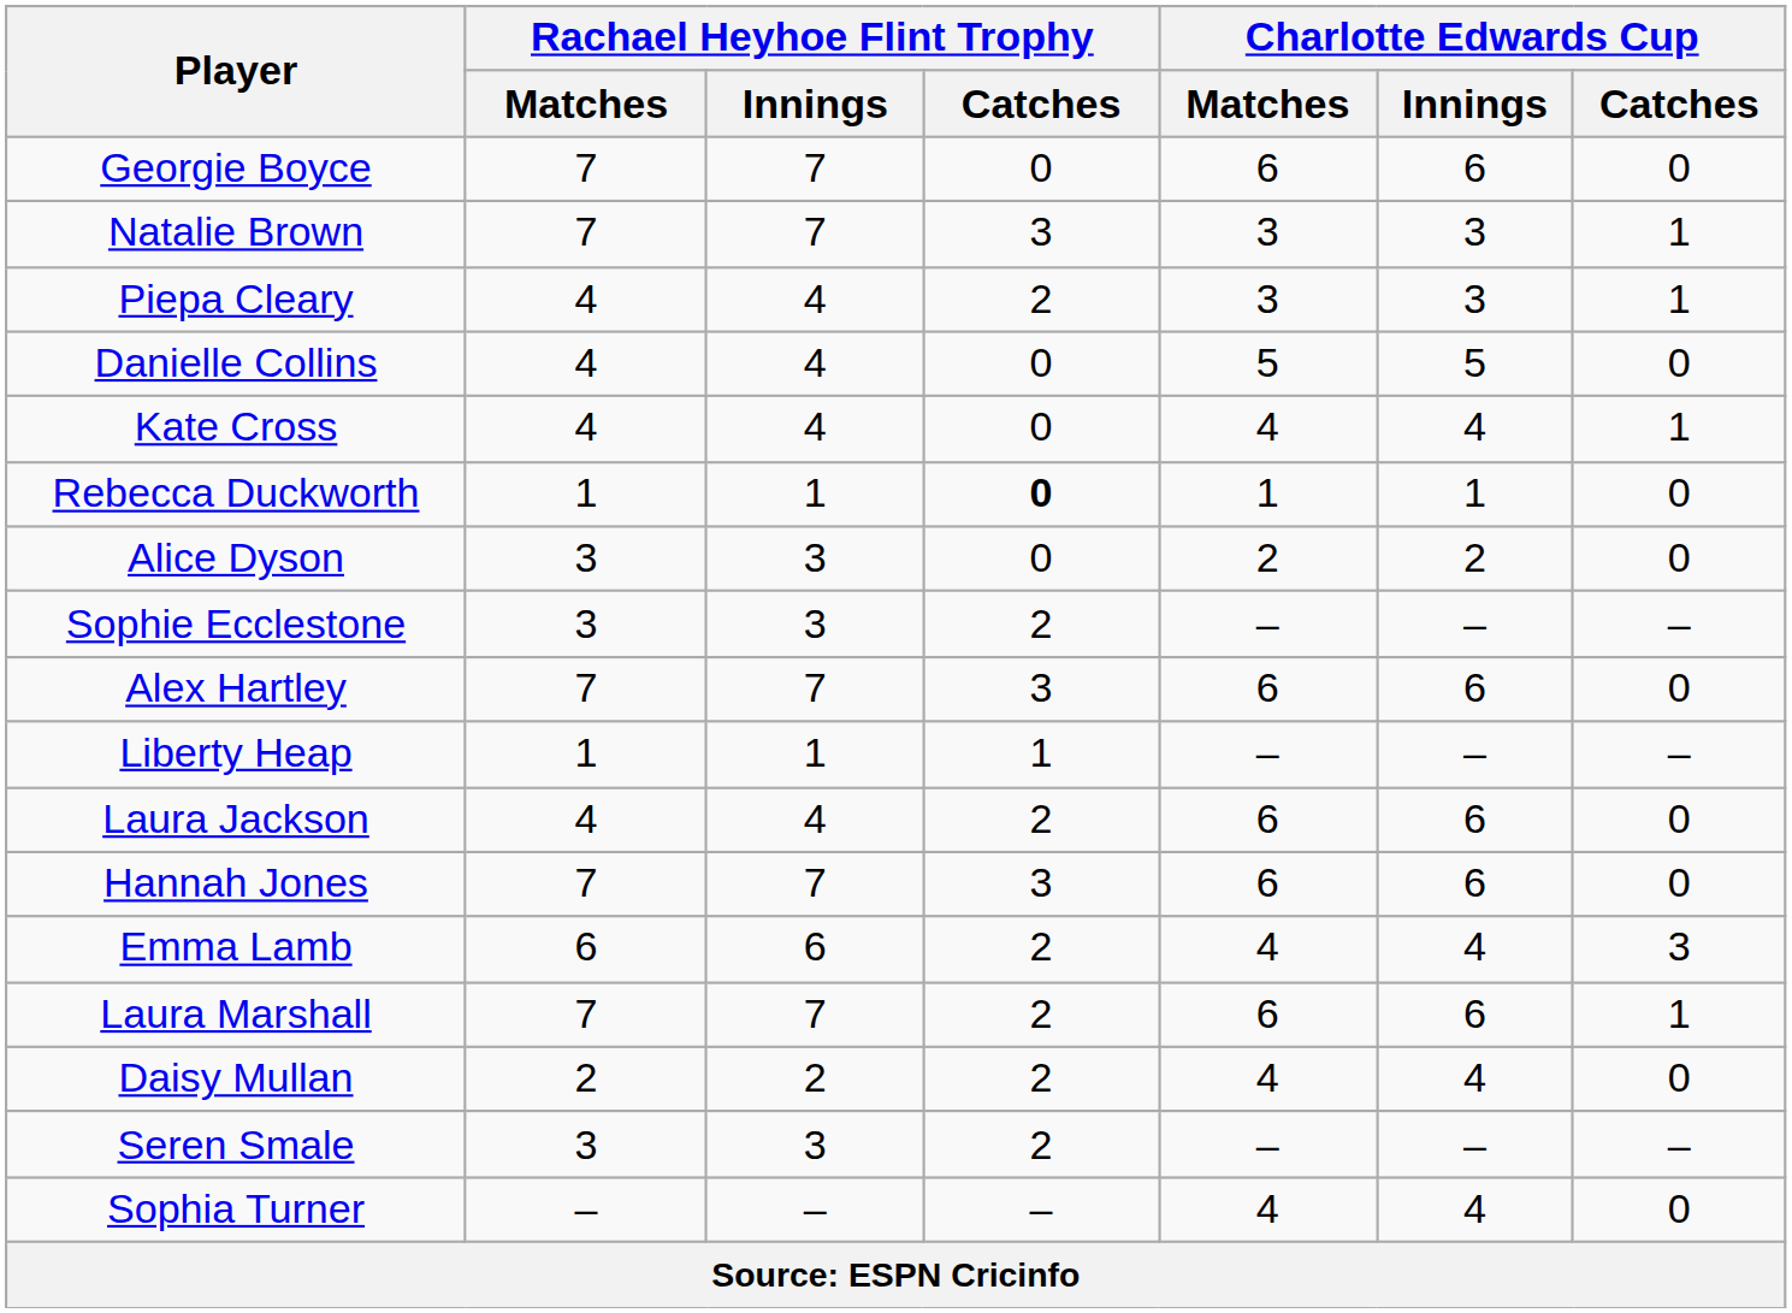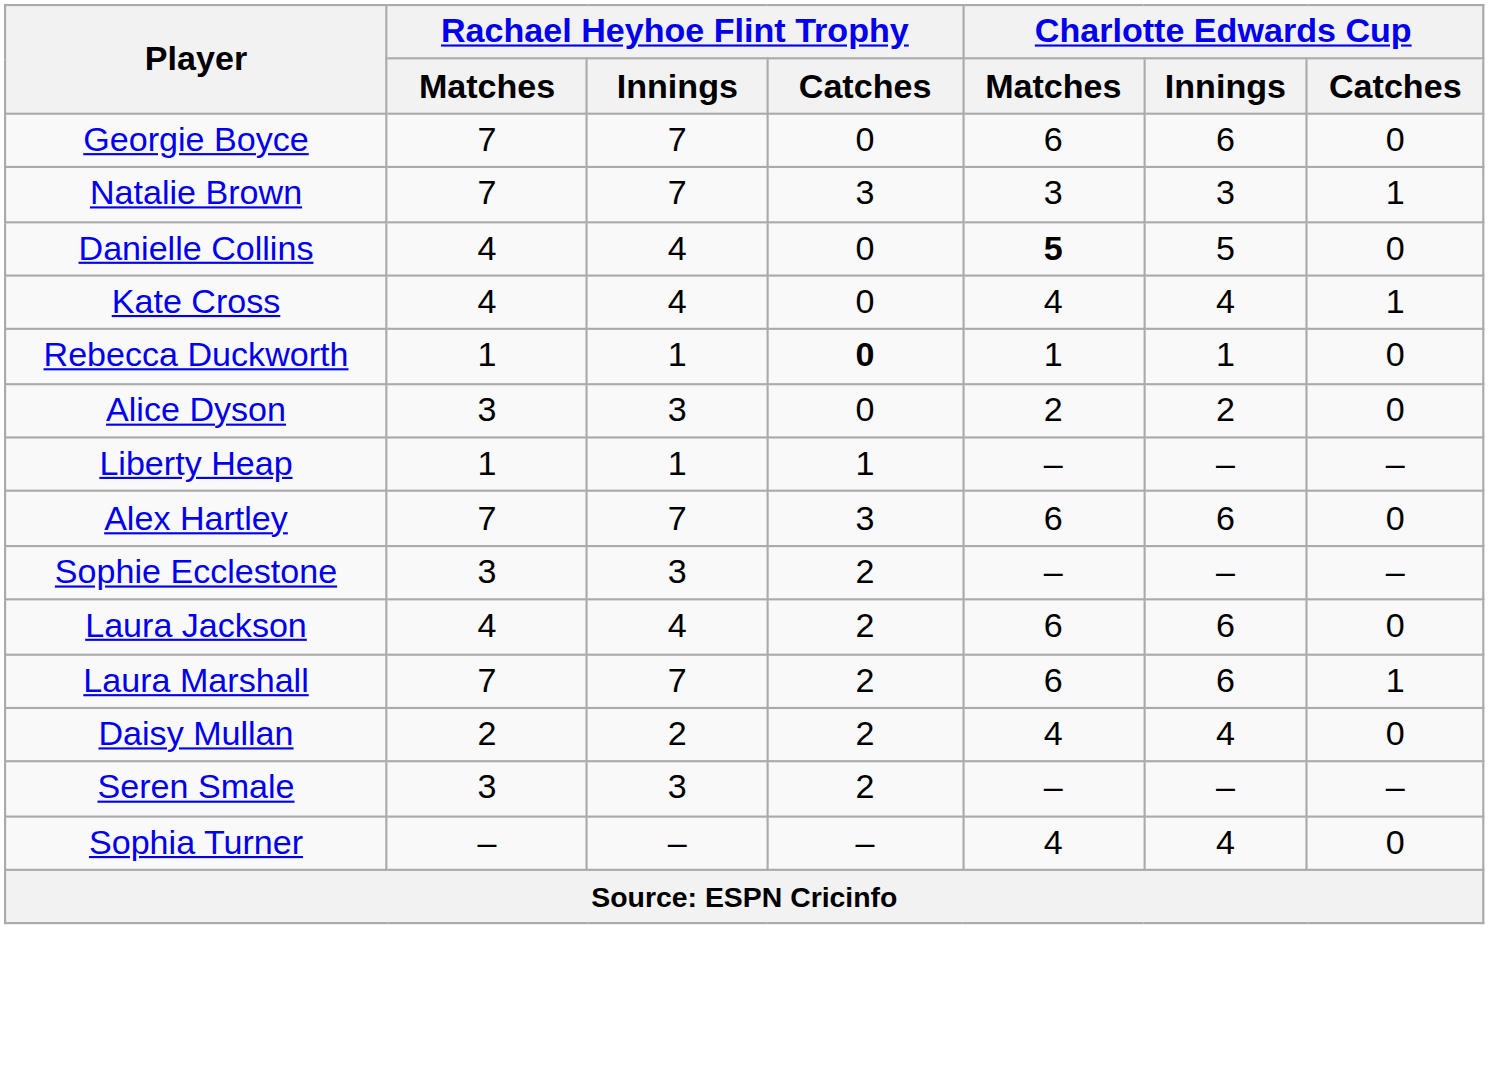 <table class="wikitable" style="text-align:center; width:55%;">
 <tr>
 <th rowspan=2>Player</th>
 <th colspan=3><a href='#'>Rachael Heyhoe Flint Trophy</a></th>
 <th colspan=3><a href='#'>Charlotte Edwards Cup</a></th>
 </tr>
 <tr>
 <th>Matches</th>
 <th>Innings</th>
 <th>Catches</th>
 <th>Matches</th>
 <th>Innings</th>
 <th>Catches</th>
 </tr>
 <tr>
 <td><a href='#'>Georgie Boyce</a></td>
 <td>7</td>
 <td>7</td>
 <td>0</td>
 <td>6</td>
 <td>6</td>
 <td>0</td>
 </tr>
 <tr>
 <td><a href='#'>Natalie Brown</a></td>
 <td>7</td>
 <td>7</td>
 <td>3</td>
 <td>3</td>
 <td>3</td>
 <td>1</td>
 </tr>
 <tr>
-<td><a href='#'>Piepa Cleary</a></td>
-<td>4</td>
-<td>4</td>
-<td>2</td>
-<td>3</td>
-<td>3</td>
-<td>1</td>
-</tr>
-<tr>
 <td><a href='#'>Danielle Collins</a></td>
 <td>4</td>
 <td>4</td>
 <td>0</td>
-<td>5</td>
+<td><strong>5</strong></td>
 <td>5</td>
 <td>0</td>
 </tr>
 <tr>
 <td><a href='#'>Kate Cross</a></td>
 <td>4</td>
 <td>4</td>
 <td>0</td>
 <td>4</td>
 <td>4</td>
 <td>1</td>
 </tr>
 <tr>
 <td><a href='#'>Rebecca Duckworth</a></td>
 <td>1</td>
 <td>1</td>
 <td><strong>0</strong></td>
 <td>1</td>
 <td>1</td>
 <td>0</td>
 </tr>
 <tr>
 <td><a href='#'>Alice Dyson</a></td>
 <td>3</td>
 <td>3</td>
 <td>0</td>
 <td>2</td>
 <td>2</td>
 <td>0</td>
 </tr>
 <tr>
-<td><a href='#'>Sophie Ecclestone</a></td>
-<td>3</td>
-<td>3</td>
-<td>2</td>
+<td><a href='#'>Liberty Heap</a></td>
+<td>1</td>
+<td>1</td>
+<td>1</td>
 <td>–</td>
 <td>–</td>
 <td>–</td>
 </tr>
 <tr>
 <td><a href='#'>Alex Hartley</a></td>
 <td>7</td>
 <td>7</td>
 <td>3</td>
 <td>6</td>
 <td>6</td>
 <td>0</td>
 </tr>
 <tr>
-<td><a href='#'>Liberty Heap</a></td>
-<td>1</td>
-<td>1</td>
-<td>1</td>
+<td><a href='#'>Sophie Ecclestone</a></td>
+<td>3</td>
+<td>3</td>
+<td>2</td>
 <td>–</td>
 <td>–</td>
 <td>–</td>
 </tr>
 <tr>
 <td><a href='#'>Laura Jackson</a></td>
 <td>4</td>
 <td>4</td>
 <td>2</td>
 <td>6</td>
 <td>6</td>
 <td>0</td>
-</tr>
-<tr>
-<td><a href='#'>Hannah Jones</a></td>
-<td>7</td>
-<td>7</td>
-<td>3</td>
-<td>6</td>
-<td>6</td>
-<td>0</td>
-</tr>
-<tr>
-<td><a href='#'>Emma Lamb</a></td>
-<td>6</td>
-<td>6</td>
-<td>2</td>
-<td>4</td>
-<td>4</td>
-<td>3</td>
 </tr>
 <tr>
 <td><a href='#'>Laura Marshall</a></td>
 <td>7</td>
 <td>7</td>
 <td>2</td>
 <td>6</td>
 <td>6</td>
 <td>1</td>
 </tr>
 <tr>
 <td><a href='#'>Daisy Mullan</a></td>
 <td>2</td>
 <td>2</td>
 <td>2</td>
 <td>4</td>
 <td>4</td>
 <td>0</td>
 </tr>
 <tr>
 <td><a href='#'>Seren Smale</a></td>
 <td>3</td>
 <td>3</td>
 <td>2</td>
 <td>–</td>
 <td>–</td>
 <td>–</td>
 </tr>
 <tr>
 <td><a href='#'>Sophia Turner</a></td>
 <td>–</td>
 <td>–</td>
 <td>–</td>
 <td>4</td>
 <td>4</td>
 <td>0</td>
 </tr>
 <tr>
 <th colspan="7"><small>Source: ESPN Cricinfo</small></th>
 </tr>
 </table>
